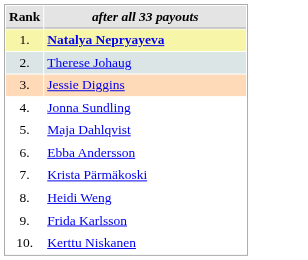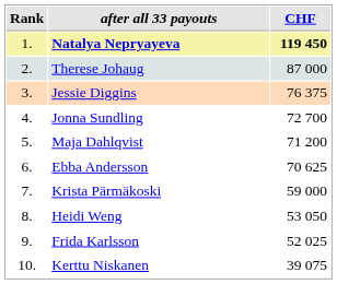 <table cellspacing="1" cellpadding="3" style="border:1px solid #AAAAAA;font-size:86%">
 <tr style="background-color: #E4E4E4;">
 <th style="border-bottom:1px solid #AAAAAA; width: 10px;">Rank</th>
 <th style="border-bottom:1px solid #AAAAAA; width: 200px;"><em>after all 33 payouts</em></th>
+<th style="border-bottom:1px solid #AAAAAA; width: 50px;"><a href='#'>CHF</a></th>
 </tr>
 <tr style="background:#f7f6a8;">
 <td align=center>1.</td>
 <td> <strong><a href='#'>Natalya Nepryayeva</a></strong></td>
+<td align=right><strong>119 450</strong></td>
 </tr>
 <tr style="background:#dce5e5;">
 <td align=center>2.</td>
 <td> <a href='#'>Therese Johaug</a></td>
+<td align=right>87 000</td>
 </tr>
 <tr style="background:#ffdab9;">
 <td align=center>3.</td>
 <td> <a href='#'>Jessie Diggins</a></td>
+<td align=right>76 375</td>
 </tr>
 <tr>
 <td align=center>4.</td>
 <td> <a href='#'>Jonna Sundling</a></td>
+<td align=right>72 700</td>
 </tr>
 <tr>
 <td align=center>5.</td>
 <td> <a href='#'>Maja Dahlqvist</a></td>
+<td align=right>71 200</td>
 </tr>
 <tr>
 <td align=center>6.</td>
 <td> <a href='#'>Ebba Andersson</a></td>
+<td align=right>70 625</td>
 </tr>
 <tr>
 <td align=center>7.</td>
 <td> <a href='#'>Krista Pärmäkoski</a></td>
+<td align=right>59 000</td>
 </tr>
 <tr>
 <td align=center>8.</td>
 <td> <a href='#'>Heidi Weng</a></td>
+<td align=right>53 050</td>
 </tr>
 <tr>
 <td align=center>9.</td>
 <td> <a href='#'>Frida Karlsson</a></td>
+<td align=right>52 025</td>
 </tr>
 <tr>
 <td align=center>10.</td>
 <td> <a href='#'>Kerttu Niskanen</a></td>
+<td align=right>39 075</td>
 </tr>
 </table>
